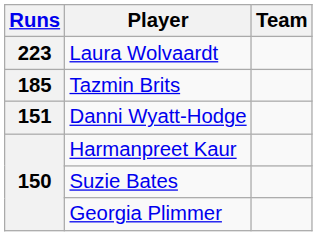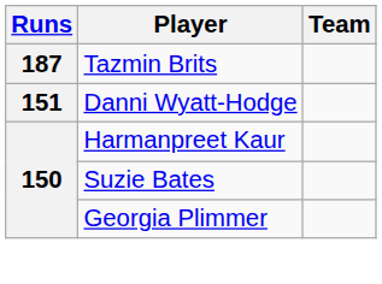 <table class="wikitable">
 <tr>
 <th><a href='#'>Runs</a></th>
 <th>Player</th>
 <th>Team</th>
 </tr>
 <tr>
-<th>223</th>
-<td><a href='#'>Laura Wolvaardt</a></td>
-<td></td>
-</tr>
-<tr>
-<th>185</th>
+<th>187</th>
 <td><a href='#'>Tazmin Brits</a></td>
 <td></td>
 </tr>
 <tr>
 <th>151</th>
 <td><a href='#'>Danni Wyatt-Hodge</a></td>
 <td></td>
 </tr>
 <tr>
 <th rowspan=3>150</th>
 <td><a href='#'>Harmanpreet Kaur</a></td>
 <td></td>
 </tr>
 <tr>
 <td><a href='#'>Suzie Bates</a></td>
 <td></td>
 </tr>
 <tr>
 <td><a href='#'>Georgia Plimmer</a></td>
 <td></td>
 </tr>
 </table>
